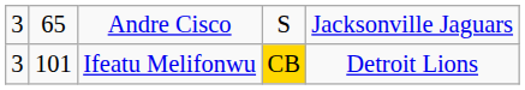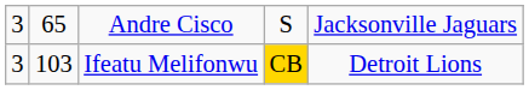 <table class="wikitable" style="text-align:center">
 <tr>
 <td>3</td>
 <td>65</td>
 <td><a href='#'>Andre Cisco</a></td>
 <td>S</td>
 <td><a href='#'>Jacksonville Jaguars</a></td>
 </tr>
 <tr>
 <td>3</td>
-<td>101</td>
+<td>103</td>
 <td><a href='#'>Ifeatu Melifonwu</a></td>
 <td style="background: gold;">CB</td>
 <td><a href='#'>Detroit Lions</a></td>
 </tr>
 </table>
